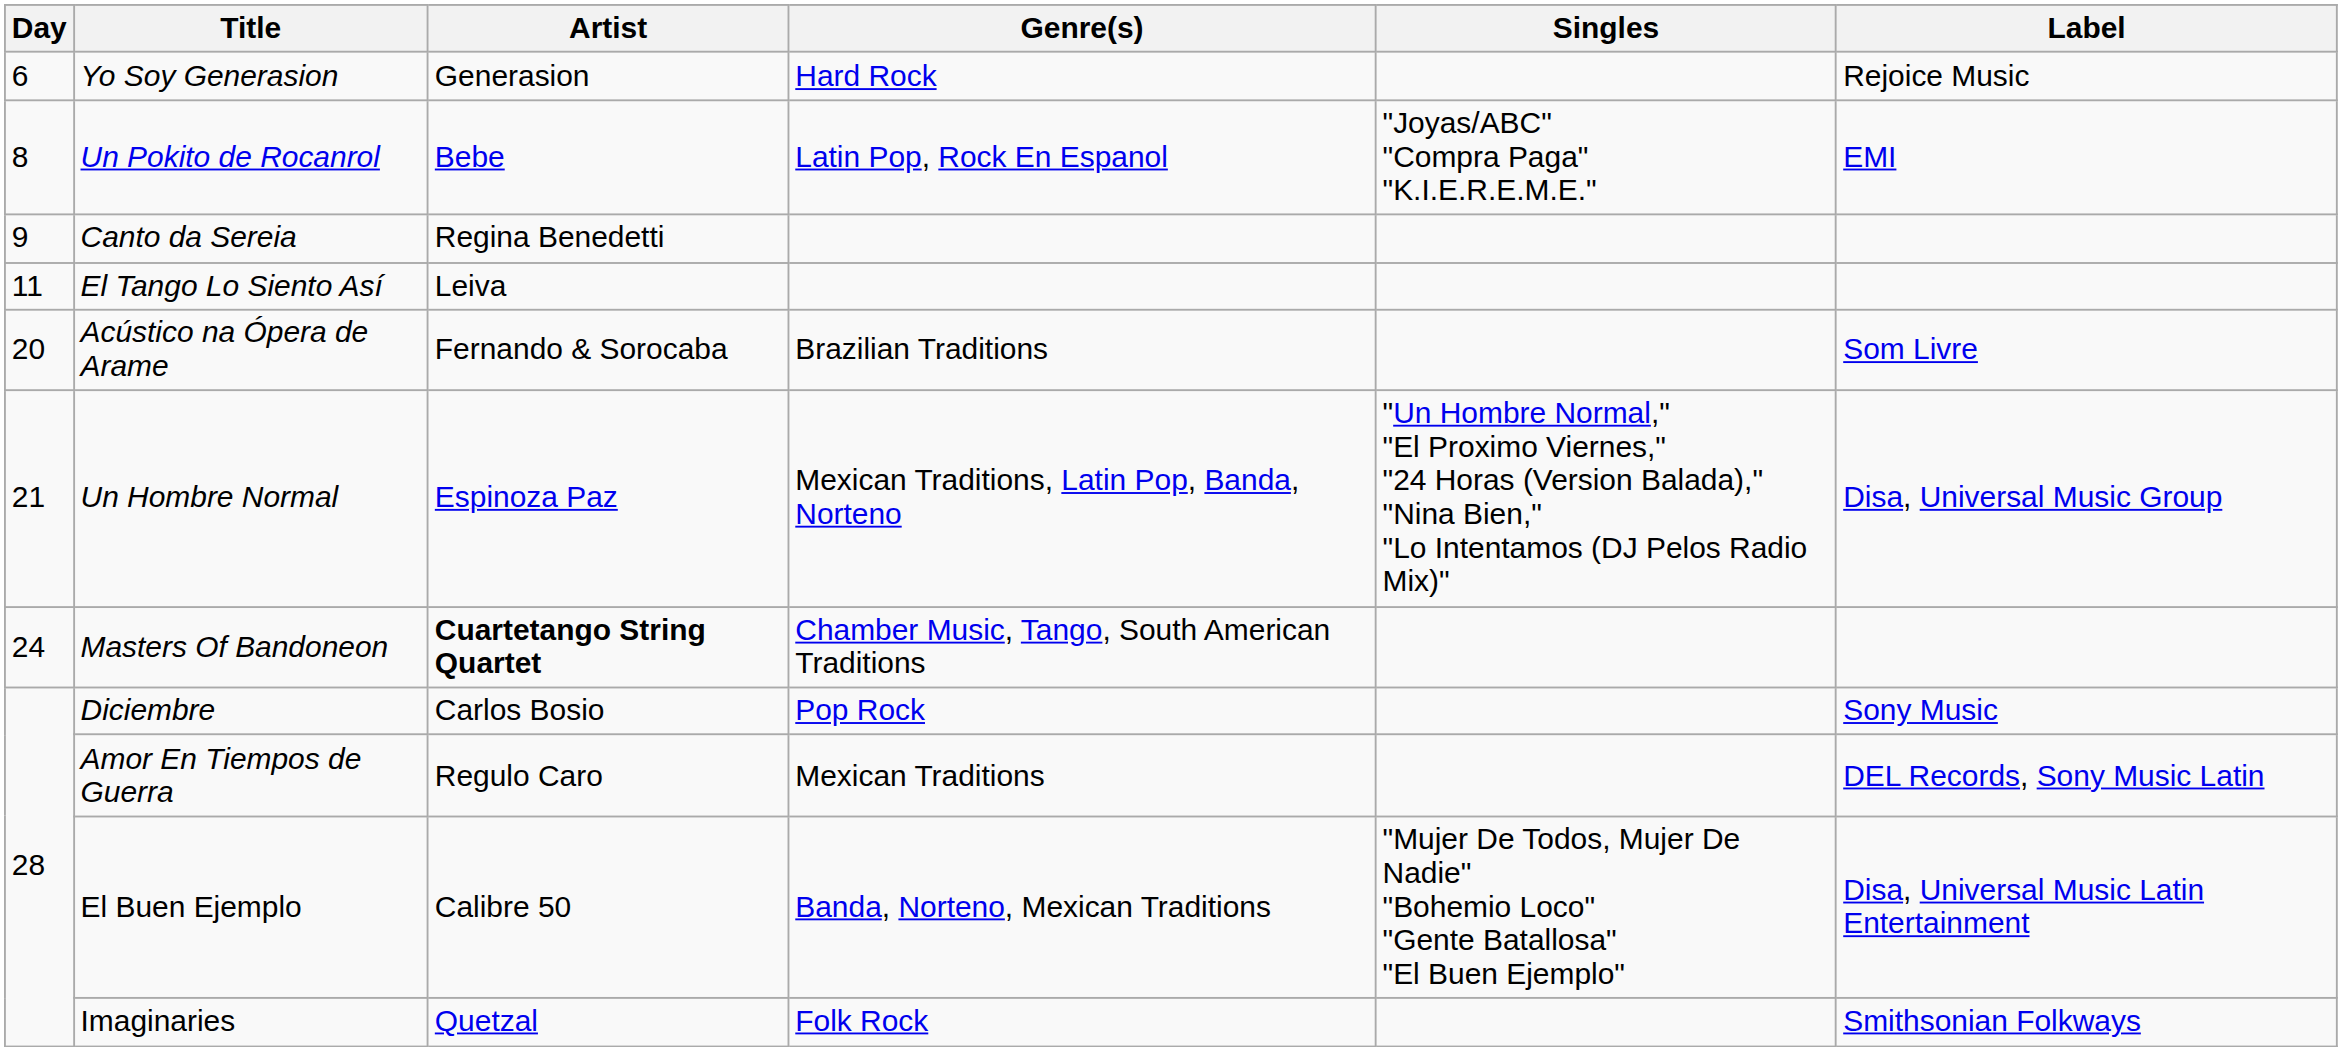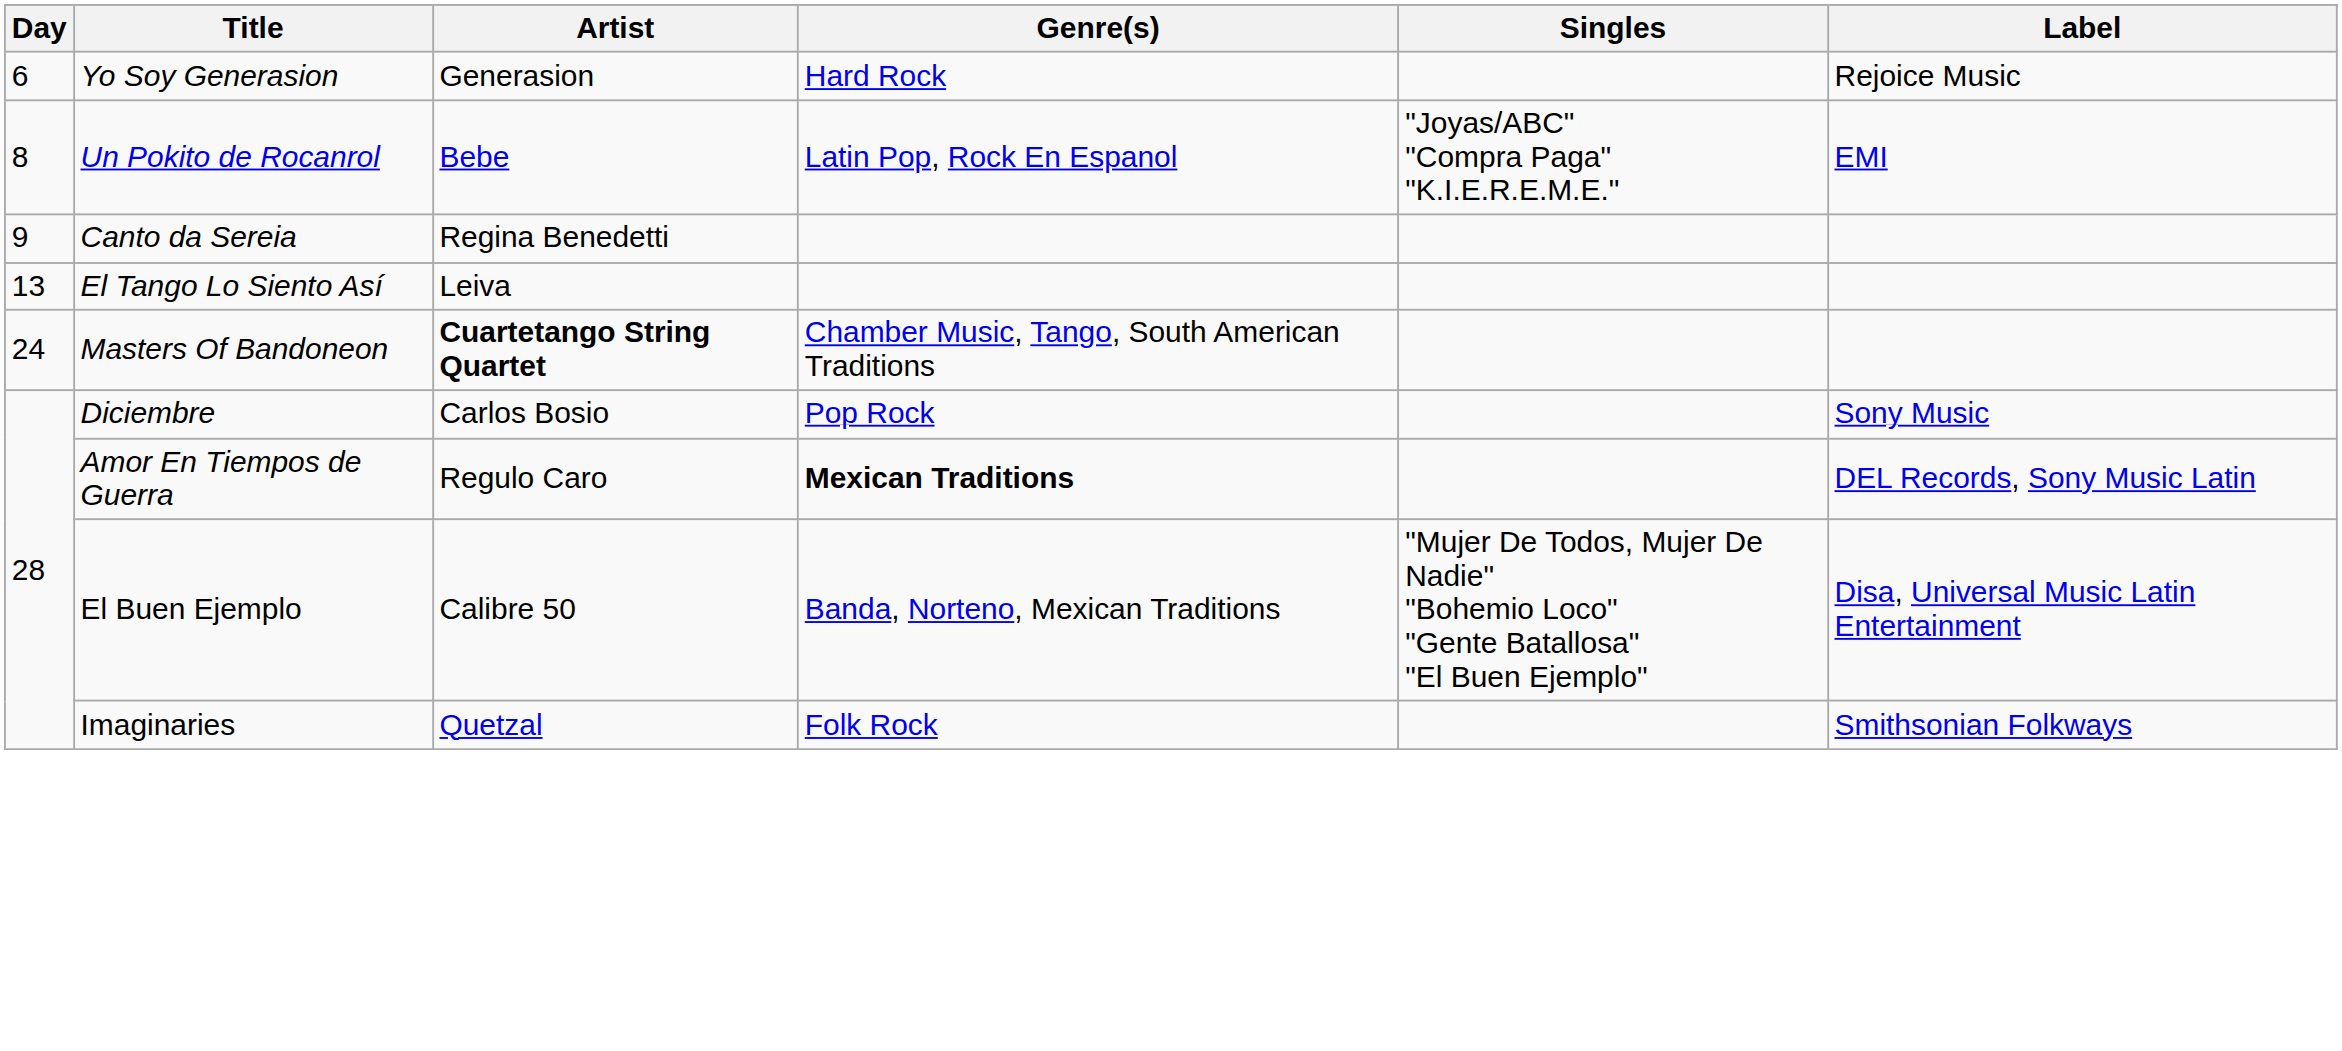 <table class="wikitable sortable" style="text-align: left;">
 <tr>
 <th>Day</th>
 <th>Title</th>
 <th>Artist</th>
 <th>Genre(s)</th>
 <th>Singles</th>
 <th>Label</th>
 </tr>
 <tr>
 <td rowspan="1">6</td>
 <td><em>Yo Soy Generasion</em></td>
 <td>Generasion</td>
 <td><a href='#'>Hard Rock</a></td>
 <td></td>
 <td>Rejoice Music</td>
 </tr>
 <tr>
 <td rowspan="1">8</td>
 <td><em><a href='#'>Un Pokito de Rocanrol</a></em></td>
 <td><a href='#'>Bebe</a></td>
 <td><a href='#'>Latin Pop</a>, <a href='#'>Rock En Espanol</a></td>
 <td>"Joyas/ABC"<br>"Compra Paga"<br>"K.I.E.R.E.M.E."</td>
 <td><a href='#'>EMI</a></td>
 </tr>
 <tr>
 <td rowspan="1">9</td>
 <td><em>Canto da Sereia</em></td>
 <td>Regina Benedetti</td>
 <td></td>
 <td></td>
 <td></td>
 </tr>
 <tr>
-<td rowspan="1">11</td>
+<td rowspan="1">13</td>
 <td><em>El Tango Lo Siento Así</em></td>
 <td>Leiva</td>
 <td></td>
 <td></td>
 <td></td>
-</tr>
-<tr>
-<td rowspan="1">20</td>
-<td><em>Acústico na Ópera de Arame</em></td>
-<td>Fernando & Sorocaba</td>
-<td>Brazilian Traditions</td>
-<td></td>
-<td><a href='#'>Som Livre</a></td>
-</tr>
-<tr>
-<td rowspan="1">21</td>
-<td><em>Un Hombre Normal</em></td>
-<td><a href='#'>Espinoza Paz</a></td>
-<td>Mexican Traditions, <a href='#'>Latin Pop</a>, <a href='#'>Banda</a>, <a href='#'>Norteno</a></td>
-<td>"<a href='#'>Un Hombre Normal</a>,"<br>"El Proximo Viernes,"<br>"24 Horas (Version Balada),"<br>"Nina Bien,"<br>"Lo Intentamos (DJ Pelos Radio Mix)"</td>
-<td><a href='#'>Disa</a>, <a href='#'>Universal Music Group</a></td>
 </tr>
 <tr>
 <td rowspan="1">24</td>
 <td><em>Masters Of Bandoneon</em></td>
 <td><strong>Cuartetango String Quartet</strong></td>
 <td><a href='#'>Chamber Music</a>, <a href='#'>Tango</a>, South American Traditions</td>
 <td></td>
 <td></td>
 </tr>
 <tr>
 <td rowspan="4">28</td>
 <td><em>Diciembre</em></td>
 <td>Carlos Bosio</td>
 <td><a href='#'>Pop Rock</a></td>
 <td></td>
 <td><a href='#'>Sony Music</a></td>
 </tr>
 <tr>
 <td><em>Amor En Tiempos de Guerra</em></td>
 <td>Regulo Caro</td>
-<td>Mexican Traditions</td>
+<td><strong>Mexican Traditions</strong></td>
 <td></td>
 <td><a href='#'>DEL Records</a>, <a href='#'>Sony Music Latin</a></td>
 </tr>
 <tr>
 <td>El Buen Ejemplo</td>
 <td>Calibre 50</td>
 <td><a href='#'>Banda</a>, <a href='#'>Norteno</a>, Mexican Traditions</td>
 <td>"Mujer De Todos, Mujer De Nadie"<br>"Bohemio Loco"<br>"Gente Batallosa"<br>"El Buen Ejemplo"</td>
 <td><a href='#'>Disa</a>, <a href='#'>Universal Music Latin Entertainment</a></td>
 </tr>
 <tr>
 <td>Imaginaries</td>
 <td><a href='#'>Quetzal</a></td>
 <td><a href='#'>Folk Rock</a></td>
 <td></td>
 <td><a href='#'>Smithsonian Folkways</a></td>
 </tr>
 </table>
